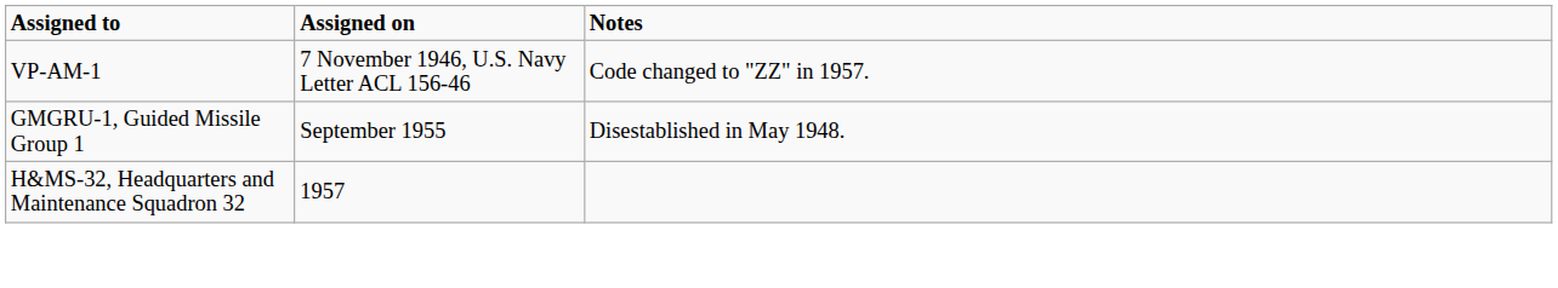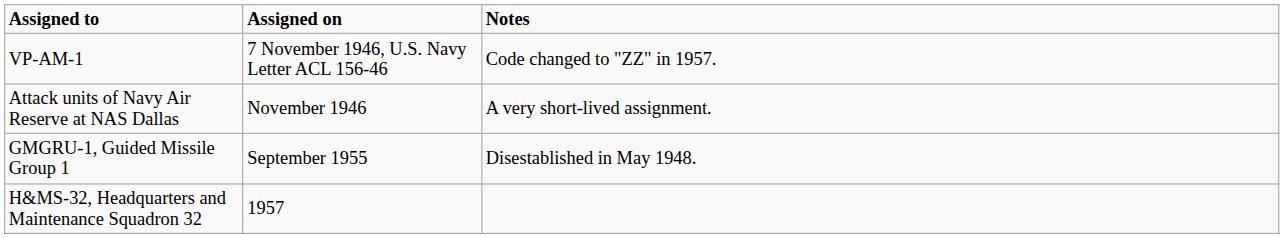 <table class="wikitable" style="width: 70%;">
 <tr>
 <td style="width: 200px;"><strong>Assigned to</strong></td>
 <td style="width: 200px;"><strong>Assigned on</strong></td>
 <td><strong>Notes</strong></td>
 </tr>
 <tr>
 <td>VP-AM-1</td>
 <td>7 November 1946, U.S. Navy Letter ACL 156-46</td>
 <td>Code changed to "ZZ" in 1957.</td>
 </tr>
 <tr>
+<td>Attack units of Navy Air Reserve at NAS Dallas</td>
+<td>November 1946</td>
+<td>A very short-lived assignment.</td>
+</tr>
+<tr>
 <td>GMGRU-1, Guided Missile Group 1</td>
 <td>September 1955</td>
 <td>Disestablished in May 1948.</td>
 </tr>
 <tr>
 <td>H&MS-32, Headquarters and Maintenance Squadron 32</td>
 <td>1957</td>
 <td></td>
 </tr>
 </table>
